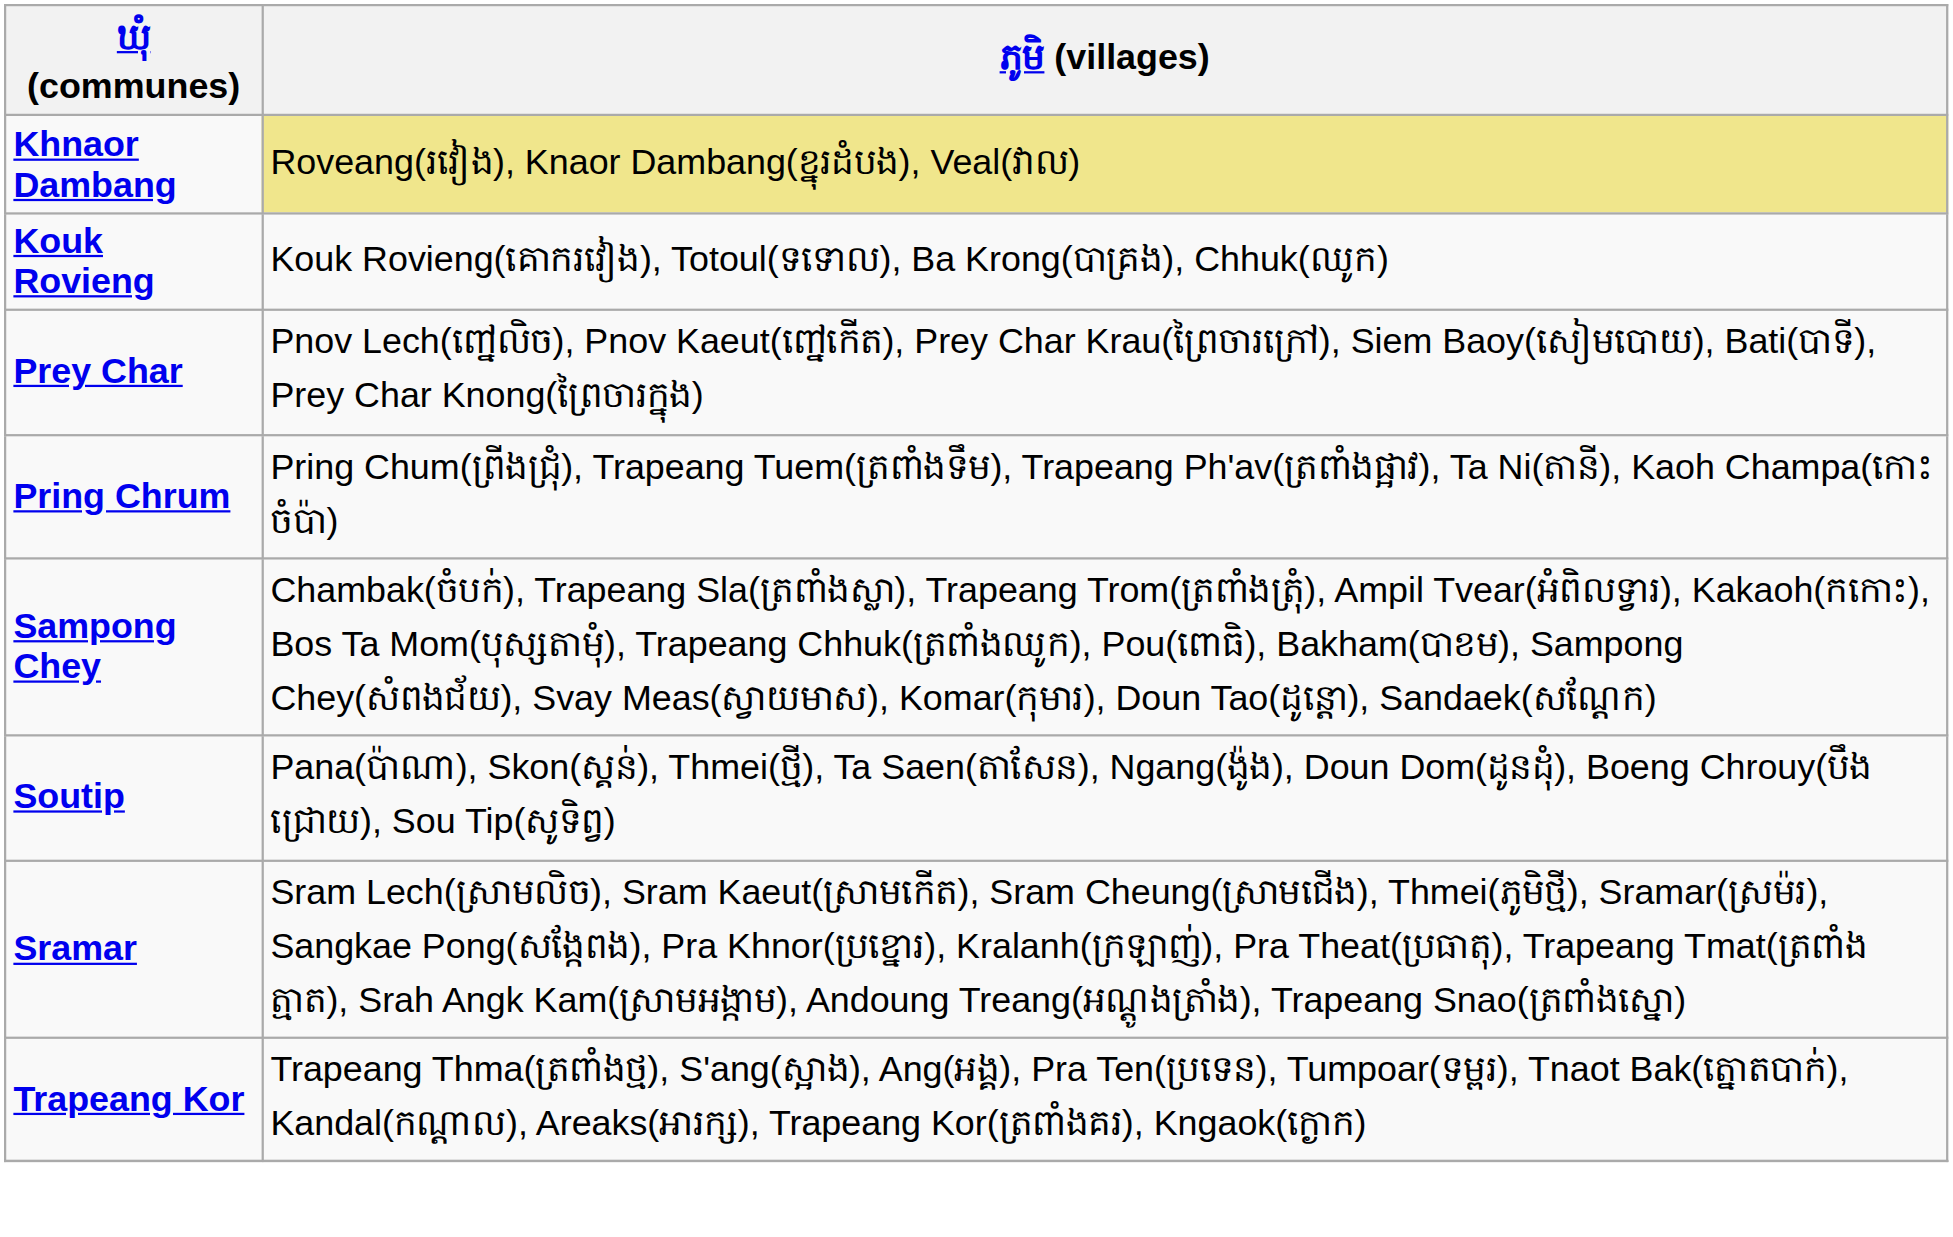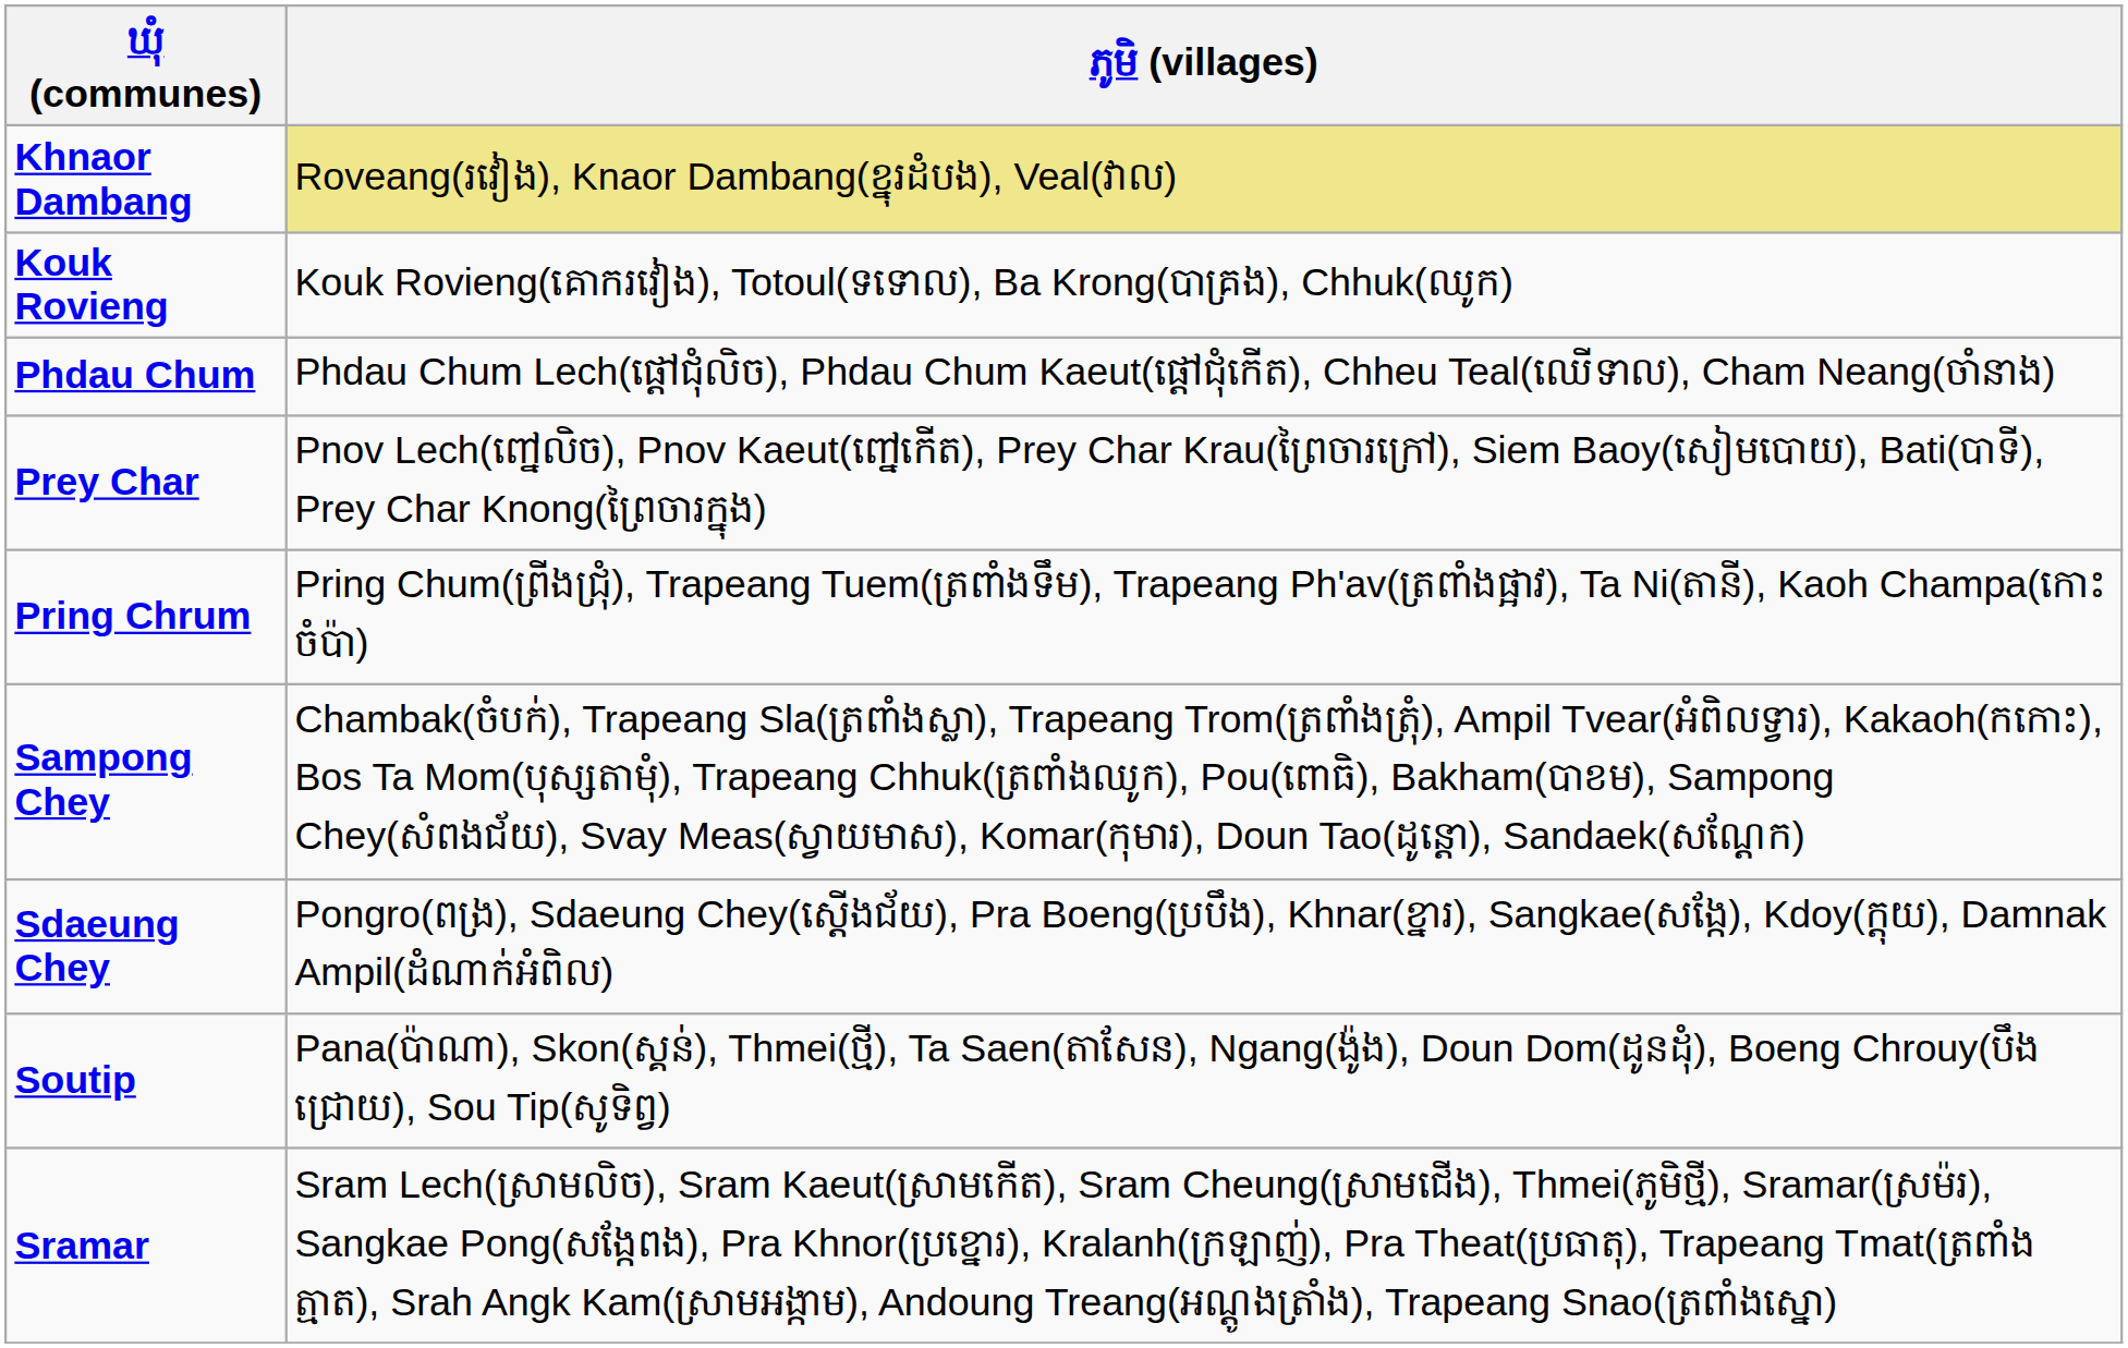 <table class="wikitable">
 <tr>
 <th><a href='#'>ឃុំ</a> (communes)</th>
 <th><a href='#'>ភូមិ</a> (villages)</th>
 </tr>
 <tr>
 <td><strong><a href='#'>Khnaor Dambang</a></strong></td>
 <td style="background: khaki;">Roveang(រវៀង), Knaor Dambang(ខ្នុរដំបង), Veal(វាល)</td>
 </tr>
 <tr>
 <td><strong><a href='#'>Kouk Rovieng</a></strong></td>
 <td>Kouk Rovieng(គោករវៀង), Totoul(ទទោល), Ba Krong(បាគ្រង), Chhuk(ឈូក)</td>
 </tr>
 <tr>
+<td><strong><a href='#'>Phdau Chum</a></strong></td>
+<td>Phdau Chum Lech(ផ្ដៅជុំលិច), Phdau Chum Kaeut(ផ្ដៅជុំកើត), Chheu Teal(ឈើទាល), Cham Neang(ចាំនាង)</td>
+</tr>
+<tr>
 <td><strong><a href='#'>Prey Char</a></strong></td>
 <td>Pnov Lech(ពៅ្នលិច), Pnov Kaeut(ពៅ្នកើត), Prey Char Krau(ព្រៃចារក្រៅ), Siem Baoy(សៀមបោយ), Bati(បាទី), Prey Char Knong(ព្រៃចារក្នុង)</td>
 </tr>
 <tr>
 <td><strong><a href='#'>Pring Chrum</a></strong></td>
 <td>Pring Chum(ព្រីងជ្រុំ), Trapeang Tuem(ត្រពាំងទឹម), Trapeang Ph'av(ត្រពាំងផ្អាវ), Ta Ni(តានី), Kaoh Champa(កោះចំប៉ា)</td>
 </tr>
 <tr>
 <td><strong><a href='#'>Sampong Chey</a></strong></td>
 <td>Chambak(ចំបក់), Trapeang Sla(ត្រពាំងស្លា), Trapeang Trom(ត្រពាំងត្រុំ), Ampil Tvear(អំពិលទ្វារ), Kakaoh(កកោះ), Bos Ta Mom(បុស្សតាមុំ), Trapeang Chhuk(ត្រពាំងឈូក), Pou(ពោធិ), Bakham(បាខម), Sampong Chey(សំពងជ័យ), Svay Meas(ស្វាយមាស), Komar(កុមារ), Doun Tao(ដូន្ដោ), Sandaek(សណ្ដែក)</td>
 </tr>
 <tr>
+<td><strong><a href='#'>Sdaeung Chey</a></strong></td>
+<td>Pongro(ពង្រ), Sdaeung Chey(ស្ដើងជ័យ), Pra Boeng(ប្របឹង), Khnar(ខ្នារ), Sangkae(សង្កែ), Kdoy(ក្ដុយ), Damnak Ampil(ដំណាក់អំពិល)</td>
+</tr>
+<tr>
 <td><strong><a href='#'>Soutip</a></strong></td>
 <td>Pana(ប៉ាណា), Skon(ស្គន់), Thmei(ថ្មី), Ta Saen(តាសែន), Ngang(ង៉ូង), Doun Dom(ដូនដុំ), Boeng Chrouy(បឹងជ្រោយ), Sou Tip(សូទិព្វ)</td>
 </tr>
 <tr>
 <td><strong><a href='#'>Sramar</a></strong></td>
 <td>Sram Lech(ស្រាមលិច), Sram Kaeut(ស្រាមកើត), Sram Cheung(ស្រាមជើង), Thmei(ភូមិថ្មី), Sramar(ស្រម៉រ), Sangkae Pong(សង្កែពង), Pra Khnor(ប្រខ្នោរ), Kralanh(ក្រឡាញ់), Pra Theat(ប្រធាតុ), Trapeang Tmat(ត្រពាំងត្មាត), Srah Angk Kam(ស្រាមអង្កាម), Andoung Treang(អណ្ដូងត្រាំង), Trapeang Snao(ត្រពាំងស្នោ)</td>
 </tr>
 <tr>
-<td><strong><a href='#'>Trapeang Kor</a></strong></td>
-<td>Trapeang Thma(ត្រពាំងថ្ម), S'ang(ស្អាង), Ang(អង្គ), Pra Ten(ប្រទេន), Tumpoar(ទម្ពរ), Tnaot Bak(ត្នោតបាក់), Kandal(កណ្ដាល), Areaks(អារក្ស), Trapeang Kor(ត្រពាំងគរ), Kngaok(ក្ងោក)</td>
-</tr>
-<tr>
 </tr>
 </table>
